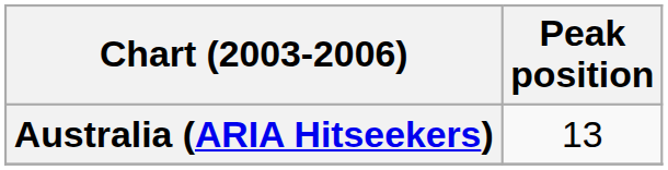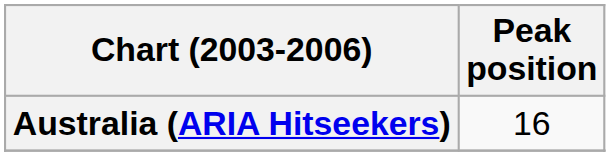 <table class="wikitable sortable plainrowheaders" style="text-align:center;">
 <tr>
 <th scope="col">Chart (2003-2006)</th>
 <th scope="col">Peak<br>position</th>
 </tr>
 <tr>
 <th scope="row">Australia (<a href='#'>ARIA Hitseekers</a>)</th>
-<td>13</td>
+<td>16</td>
 </tr>
 <tr>
 </tr>
 <tr>
 </tr>
 </table>
